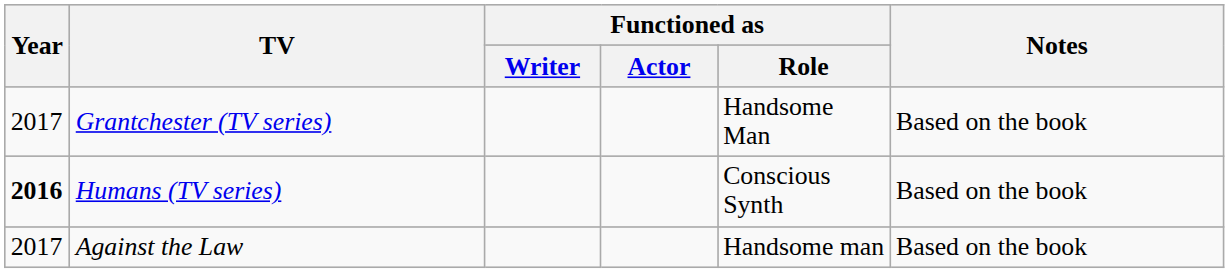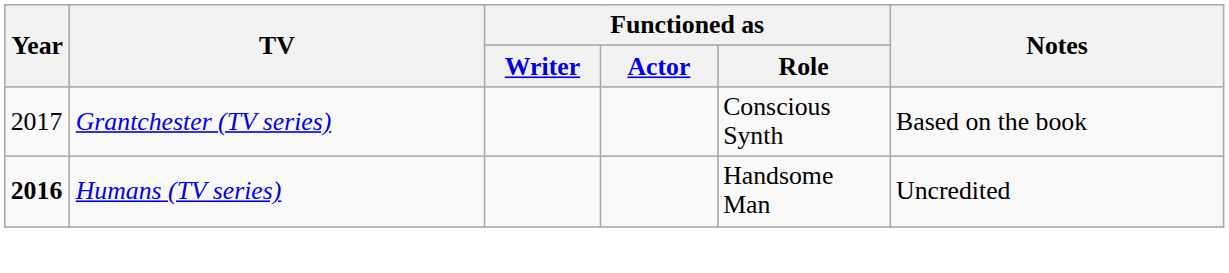 <table class="wikitable sortable" style="margin-right: 0;">
 <tr>
 <th rowspan="2" style="width:33px;">Year</th>
 <th rowspan="2" style="width:250px;">TV</th>
 <th colspan="3">Functioned as</th>
 <th rowspan="2" style="width:200px;">Notes</th>
 </tr>
 <tr>
 <th style="width:65px;"><a href='#'>Writer</a></th>
 <th style="width:65px;"><a href='#'>Actor</a></th>
 <th style="width:100px;">Role</th>
 </tr>
 <tr>
 <td>2017</td>
 <td><em><a href='#'>Grantchester (TV series)</a></em></td>
 <td></td>
 <td></td>
-<td>Handsome Man</td>
+<td>Conscious Synth</td>
 <td>Based on the book</td>
 </tr>
 <tr>
 <td><strong>2016</strong></td>
 <td><em><a href='#'>Humans (TV series)</a></em></td>
 <td></td>
 <td></td>
-<td>Conscious Synth</td>
-<td>Based on the book</td>
-</tr>
-<tr>
-<td>2017</td>
-<td><em>Against the Law</em></td>
-<td></td>
-<td></td>
-<td>Handsome man</td>
-<td>Based on the book</td>
+<td>Handsome Man</td>
+<td>Uncredited</td>
 </tr>
 </table>
